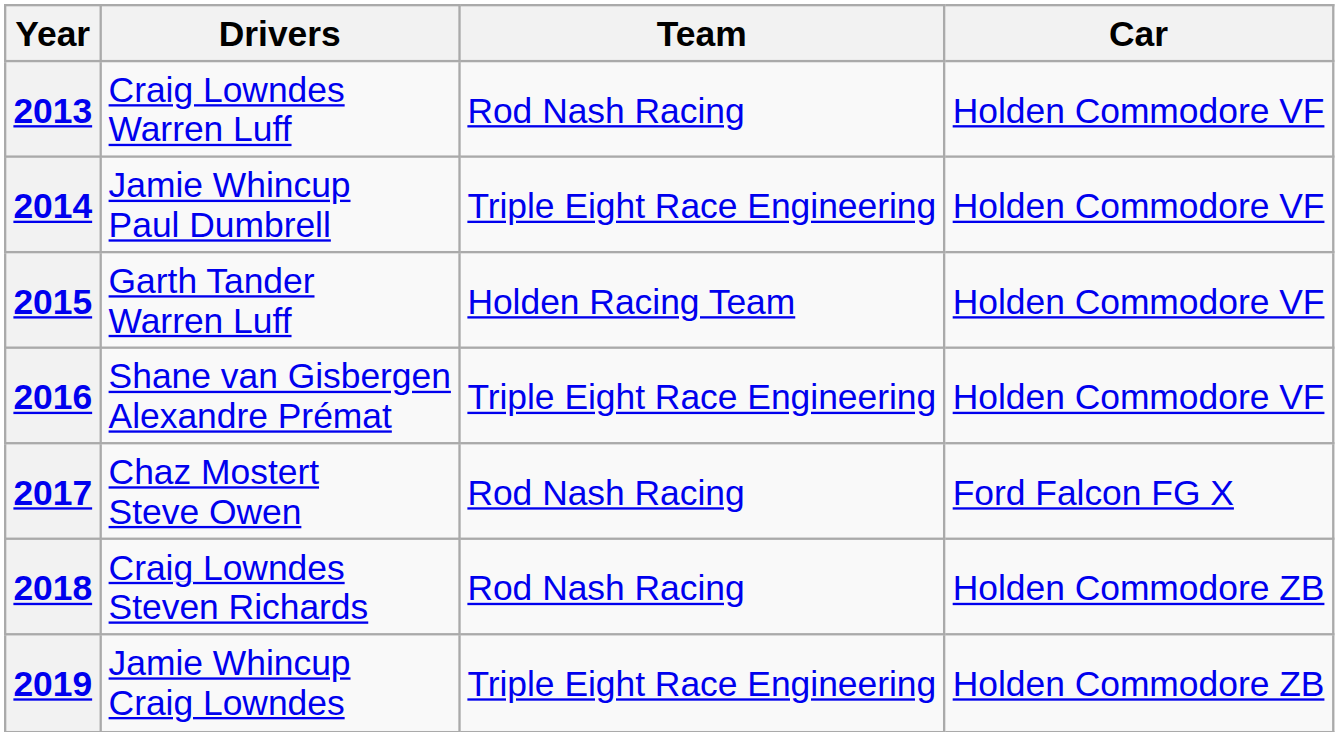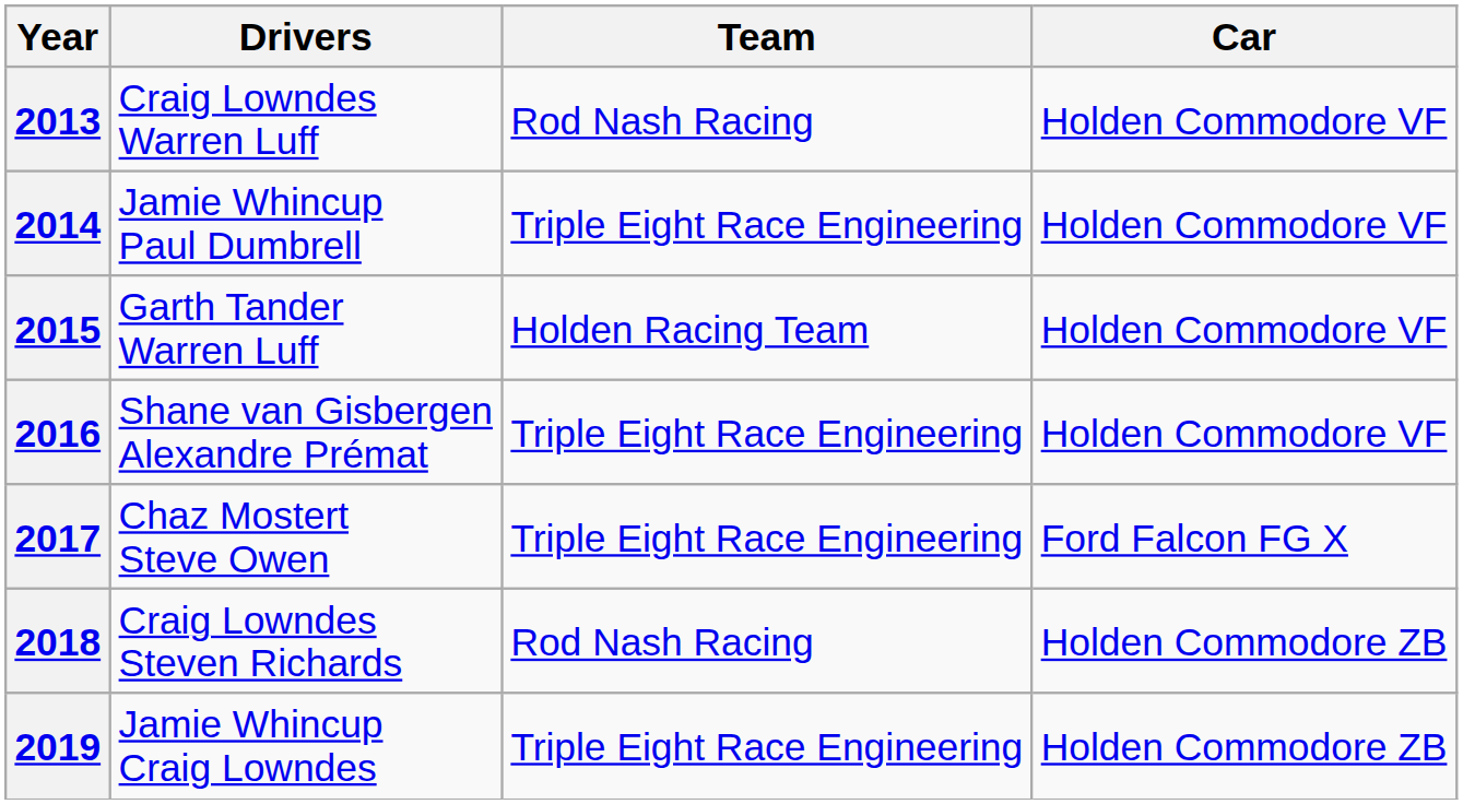 <table class="wikitable" style="font-size: 95%;">
 <tr>
 <th>Year</th>
 <th>Drivers</th>
 <th>Team</th>
 <th>Car</th>
 </tr>
 <tr>
 <th><a href='#'>2013</a></th>
 <td> <a href='#'>Craig Lowndes</a><br> <a href='#'>Warren Luff</a></td>
 <td><a href='#'>Rod Nash Racing</a></td>
 <td><a href='#'>Holden Commodore VF</a></td>
 </tr>
 <tr>
 <th><a href='#'>2014</a></th>
 <td> <a href='#'>Jamie Whincup</a><br> <a href='#'>Paul Dumbrell</a></td>
 <td><a href='#'>Triple Eight Race Engineering</a></td>
 <td><a href='#'>Holden Commodore VF</a></td>
 </tr>
 <tr>
 <th><a href='#'>2015</a></th>
 <td> <a href='#'>Garth Tander</a><br> <a href='#'>Warren Luff</a></td>
 <td><a href='#'>Holden Racing Team</a></td>
 <td><a href='#'>Holden Commodore VF</a></td>
 </tr>
 <tr>
 <th><a href='#'>2016</a></th>
 <td> <a href='#'>Shane van Gisbergen</a><br> <a href='#'>Alexandre Prémat</a></td>
 <td><a href='#'>Triple Eight Race Engineering</a></td>
 <td><a href='#'>Holden Commodore VF</a></td>
 </tr>
 <tr>
 <th><a href='#'>2017</a></th>
 <td> <a href='#'>Chaz Mostert</a><br> <a href='#'>Steve Owen</a></td>
-<td><a href='#'>Rod Nash Racing</a></td>
+<td><a href='#'>Triple Eight Race Engineering</a></td>
 <td><a href='#'>Ford Falcon FG X</a></td>
 </tr>
 <tr>
 <th><a href='#'>2018</a></th>
 <td> <a href='#'>Craig Lowndes</a><br> <a href='#'>Steven Richards</a></td>
 <td><a href='#'>Rod Nash Racing</a></td>
 <td><a href='#'>Holden Commodore ZB</a></td>
 </tr>
 <tr>
 <th><a href='#'>2019</a></th>
 <td> <a href='#'>Jamie Whincup</a><br> <a href='#'>Craig Lowndes</a></td>
 <td><a href='#'>Triple Eight Race Engineering</a></td>
 <td><a href='#'>Holden Commodore ZB</a></td>
 </tr>
 </table>
